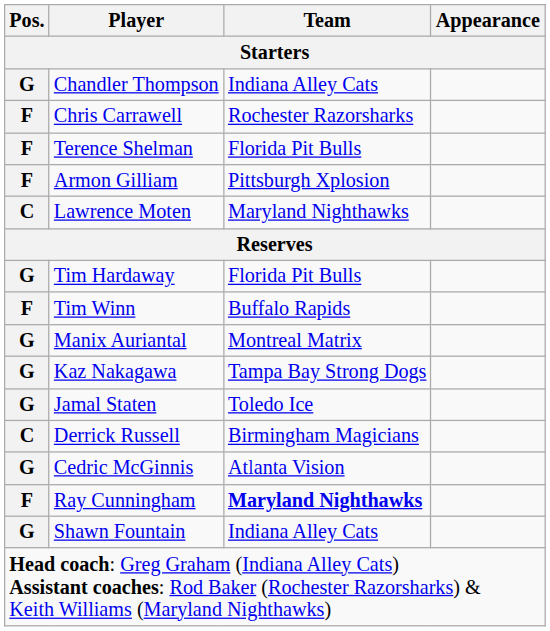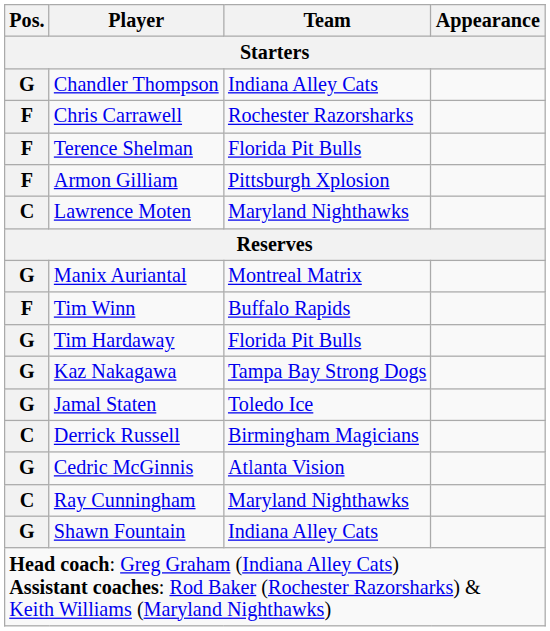 <table class="wikitable">
 <tr>
 <th>Pos.</th>
 <th>Player</th>
 <th>Team</th>
 <th>Appearance</th>
 </tr>
 <tr>
 <th colspan="4">Starters</th>
 </tr>
 <tr>
 <th>G</th>
 <td><a href='#'>Chandler Thompson</a></td>
 <td><a href='#'>Indiana Alley Cats</a></td>
 <td></td>
 </tr>
 <tr>
 <th>F</th>
 <td><a href='#'>Chris Carrawell</a></td>
 <td><a href='#'>Rochester Razorsharks</a></td>
 <td></td>
 </tr>
 <tr>
 <th>F</th>
 <td><a href='#'>Terence Shelman</a></td>
 <td><a href='#'>Florida Pit Bulls</a></td>
 <td></td>
 </tr>
 <tr>
 <th>F</th>
 <td><a href='#'>Armon Gilliam</a></td>
 <td><a href='#'>Pittsburgh Xplosion</a></td>
 <td></td>
 </tr>
 <tr>
 <th>C</th>
 <td><a href='#'>Lawrence Moten</a></td>
 <td><a href='#'>Maryland Nighthawks</a></td>
 <td></td>
 </tr>
 <tr>
 <th colspan="4">Reserves</th>
 </tr>
 <tr>
 <th>G</th>
-<td><a href='#'>Tim Hardaway</a></td>
-<td><a href='#'>Florida Pit Bulls</a></td>
+<td><a href='#'>Manix Auriantal</a></td>
+<td><a href='#'>Montreal Matrix</a></td>
 <td></td>
 </tr>
 <tr>
 <th>F</th>
 <td><a href='#'>Tim Winn</a></td>
 <td><a href='#'>Buffalo Rapids</a></td>
 <td></td>
 </tr>
 <tr>
 <th>G</th>
-<td><a href='#'>Manix Auriantal</a></td>
-<td><a href='#'>Montreal Matrix</a></td>
+<td><a href='#'>Tim Hardaway</a></td>
+<td><a href='#'>Florida Pit Bulls</a></td>
 <td></td>
 </tr>
 <tr>
 <th>G</th>
 <td><a href='#'>Kaz Nakagawa</a></td>
 <td><a href='#'>Tampa Bay Strong Dogs</a></td>
 <td></td>
 </tr>
 <tr>
 <th>G</th>
 <td><a href='#'>Jamal Staten</a></td>
 <td><a href='#'>Toledo Ice</a></td>
 <td></td>
 </tr>
 <tr>
 <th>C</th>
 <td><a href='#'>Derrick Russell</a></td>
 <td><a href='#'>Birmingham Magicians</a></td>
 <td></td>
 </tr>
 <tr>
 <th>G</th>
 <td><a href='#'>Cedric McGinnis</a></td>
 <td><a href='#'>Atlanta Vision</a></td>
 <td></td>
 </tr>
 <tr>
-<th>F</th>
+<th>C</th>
 <td><a href='#'>Ray Cunningham</a></td>
-<td><strong><a href='#'>Maryland Nighthawks</a></strong></td>
+<td><a href='#'>Maryland Nighthawks</a></td>
 <td></td>
 </tr>
 <tr>
 <th>G</th>
 <td><a href='#'>Shawn Fountain</a></td>
 <td><a href='#'>Indiana Alley Cats</a></td>
 <td></td>
 </tr>
 <tr>
 <td colspan="4"><strong>Head coach</strong>: <a href='#'>Greg Graham</a> (<a href='#'>Indiana Alley Cats</a>) <br> <strong>Assistant coaches</strong>: <a href='#'>Rod Baker</a> (<a href='#'>Rochester Razorsharks</a>) & <br> <a href='#'>Keith Williams</a> (<a href='#'>Maryland Nighthawks</a>)</td>
 </tr>
 </table>
